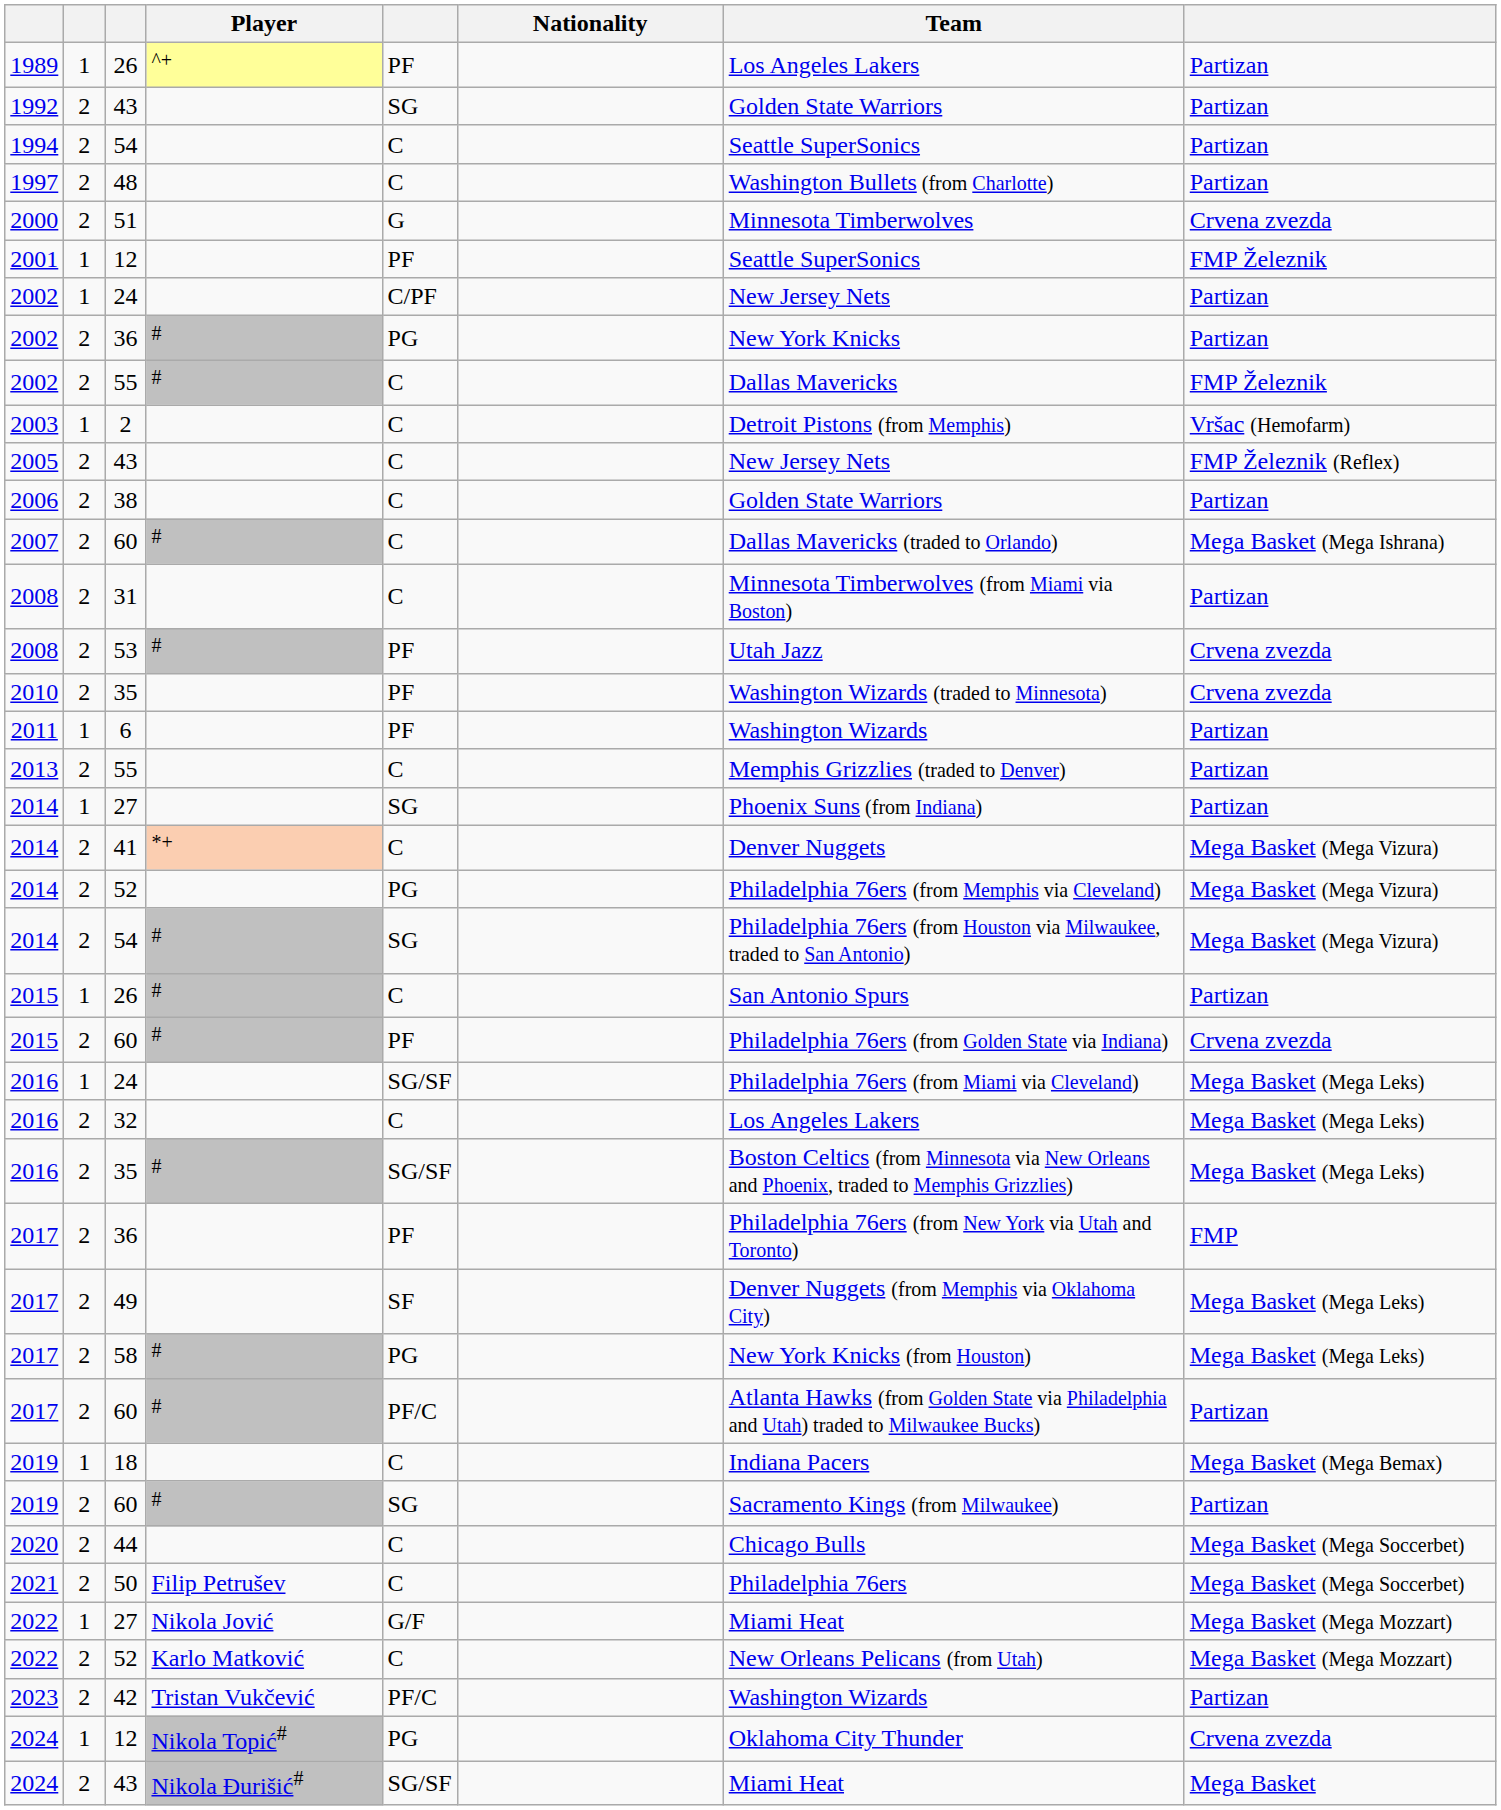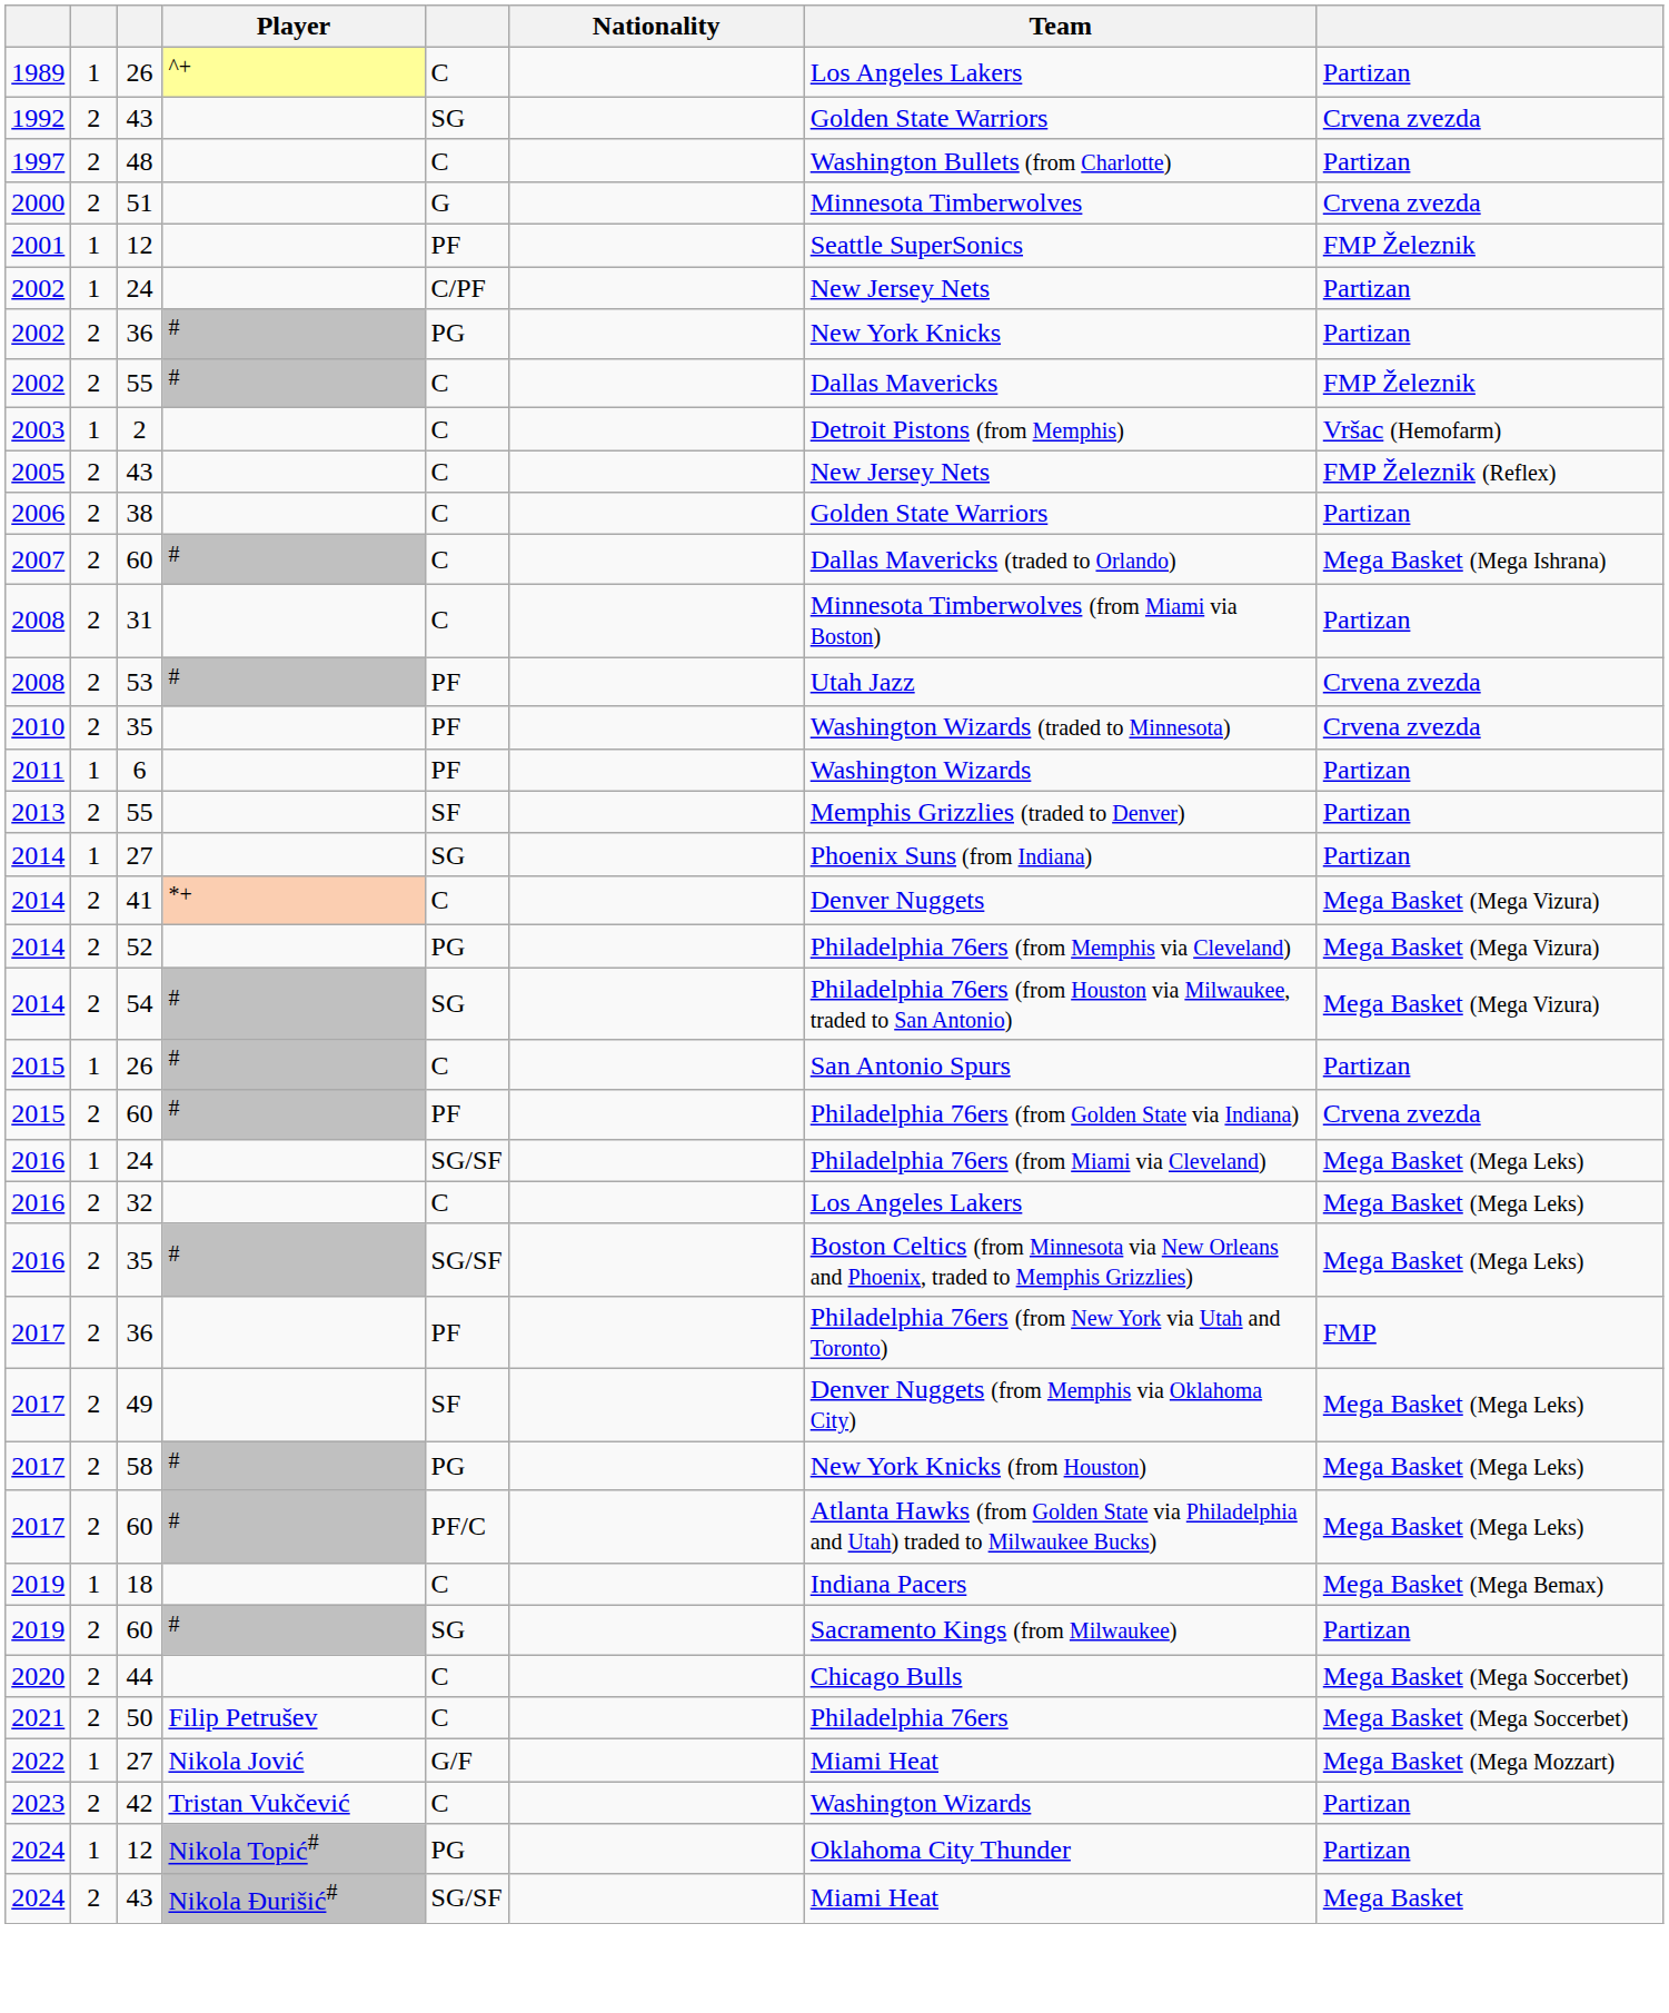 <table class="wikitable sortable" style="text-align:left">
 <tr>
 <th style="width:25px;"></th>
 <th style="width:20px;"></th>
 <th style="width:20px;"></th>
 <th style="width:150px;">Player</th>
 <th style="width:20px;"></th>
 <th style="width:170px;">Nationality</th>
 <th style="width:300px;">Team</th>
 <th style="width:200px;"></th>
 </tr>
 <tr>
 <td align=center><a href='#'>1989</a></td>
 <td align=center>1</td>
 <td align=center>26</td>
 <td bgcolor="#FFFF99"><sup>^+</sup></td>
-<td>PF</td>
+<td>C</td>
 <td></td>
 <td><a href='#'>Los Angeles Lakers</a></td>
 <td><a href='#'>Partizan</a></td>
 </tr>
 <tr>
 <td align=center><a href='#'>1992</a></td>
 <td align=center>2</td>
 <td align=center>43</td>
 <td></td>
 <td>SG</td>
 <td></td>
 <td><a href='#'>Golden State Warriors</a></td>
-<td><a href='#'>Partizan</a></td>
-</tr>
-<tr>
-<td align=center><a href='#'>1994</a></td>
-<td align=center>2</td>
-<td align=center>54</td>
-<td></td>
-<td>C</td>
-<td></td>
-<td><a href='#'>Seattle SuperSonics</a></td>
-<td><a href='#'>Partizan</a></td>
+<td><a href='#'>Crvena zvezda</a></td>
 </tr>
 <tr>
 <td align=center><a href='#'>1997</a></td>
 <td align=center>2</td>
 <td align=center>48</td>
 <td></td>
 <td>C</td>
 <td></td>
 <td><a href='#'>Washington Bullets</a><small> (from <a href='#'>Charlotte</a>)</small></td>
 <td><a href='#'>Partizan</a></td>
 </tr>
 <tr>
 <td align=center><a href='#'>2000</a></td>
 <td align=center>2</td>
 <td align=center>51</td>
 <td></td>
 <td>G</td>
 <td></td>
 <td><a href='#'>Minnesota Timberwolves</a></td>
 <td><a href='#'>Crvena zvezda</a></td>
 </tr>
 <tr>
 <td align=center><a href='#'>2001</a></td>
 <td align=center>1</td>
 <td align=center>12</td>
 <td></td>
 <td>PF</td>
 <td></td>
 <td><a href='#'>Seattle SuperSonics</a></td>
 <td><a href='#'>FMP Železnik</a></td>
 </tr>
 <tr>
 <td align=center><a href='#'>2002</a></td>
 <td align=center>1</td>
 <td align=center>24</td>
 <td></td>
 <td>C/PF</td>
 <td></td>
 <td><a href='#'>New Jersey Nets</a></td>
 <td><a href='#'>Partizan</a></td>
 </tr>
 <tr>
 <td align=center><a href='#'>2002</a></td>
 <td align=center>2</td>
 <td align=center>36</td>
 <td bgcolor="C0C0C0"><sup>#</sup></td>
 <td>PG</td>
 <td></td>
 <td><a href='#'>New York Knicks</a></td>
 <td><a href='#'>Partizan</a></td>
 </tr>
 <tr>
 <td align=center><a href='#'>2002</a></td>
 <td align=center>2</td>
 <td align=center>55</td>
 <td bgcolor="C0C0C0"><sup>#</sup></td>
 <td>C</td>
 <td></td>
 <td><a href='#'>Dallas Mavericks</a></td>
 <td><a href='#'>FMP Železnik</a></td>
 </tr>
 <tr>
 <td align=center><a href='#'>2003</a></td>
 <td align=center>1</td>
 <td align=center>2</td>
 <td></td>
 <td>C</td>
 <td></td>
 <td><a href='#'>Detroit Pistons</a> <small>(from <a href='#'>Memphis</a>)</small></td>
 <td><a href='#'>Vršac</a> <small>(Hemofarm)</small></td>
 </tr>
 <tr>
 <td align=center><a href='#'>2005</a></td>
 <td align=center>2</td>
 <td align=center>43</td>
 <td></td>
 <td>C</td>
 <td></td>
 <td><a href='#'>New Jersey Nets</a></td>
 <td><a href='#'>FMP Železnik</a> <small>(Reflex)</small></td>
 </tr>
 <tr>
 <td align=center><a href='#'>2006</a></td>
 <td align=center>2</td>
 <td align=center>38</td>
 <td></td>
 <td>C</td>
 <td></td>
 <td><a href='#'>Golden State Warriors</a></td>
 <td><a href='#'>Partizan</a></td>
 </tr>
 <tr>
 <td align=center><a href='#'>2007</a></td>
 <td align=center>2</td>
 <td align=center>60</td>
 <td bgcolor="C0C0C0"><sup>#</sup></td>
 <td>C</td>
 <td></td>
 <td><a href='#'>Dallas Mavericks</a> <small>(traded to <a href='#'>Orlando</a>)</small></td>
 <td><a href='#'>Mega Basket</a> <small>(Mega Ishrana)</small></td>
 </tr>
 <tr>
 <td align=center><a href='#'>2008</a></td>
 <td align=center>2</td>
 <td align=center>31</td>
 <td></td>
 <td>C</td>
 <td></td>
 <td><a href='#'>Minnesota Timberwolves</a> <small>(from <a href='#'>Miami</a> via <a href='#'>Boston</a>)</small></td>
 <td><a href='#'>Partizan</a></td>
 </tr>
 <tr>
 <td align=center><a href='#'>2008</a></td>
 <td align=center>2</td>
 <td align=center>53</td>
 <td bgcolor="#C0C0C0"><sup>#</sup></td>
 <td>PF</td>
 <td></td>
 <td><a href='#'>Utah Jazz</a></td>
 <td><a href='#'>Crvena zvezda</a></td>
 </tr>
 <tr>
 <td align=center><a href='#'>2010</a></td>
 <td align=center>2</td>
 <td align=center>35</td>
 <td></td>
 <td>PF</td>
 <td></td>
 <td><a href='#'>Washington Wizards</a> <small>(traded to <a href='#'>Minnesota</a>)</small></td>
 <td><a href='#'>Crvena zvezda</a></td>
 </tr>
 <tr>
 <td align=center><a href='#'>2011</a></td>
 <td align=center>1</td>
 <td align=center>6</td>
 <td></td>
 <td>PF</td>
 <td></td>
 <td><a href='#'>Washington Wizards</a></td>
 <td><a href='#'>Partizan</a></td>
 </tr>
 <tr>
 <td align=center><a href='#'>2013</a></td>
 <td align=center>2</td>
 <td align=center>55</td>
 <td></td>
-<td>C</td>
+<td>SF</td>
 <td></td>
 <td><a href='#'>Memphis Grizzlies</a> <small>(traded to <a href='#'>Denver</a>)</small></td>
 <td><a href='#'>Partizan</a></td>
 </tr>
 <tr>
 <td align=center><a href='#'>2014</a></td>
 <td style="text-align:center;">1</td>
 <td style="text-align:center;">27</td>
 <td></td>
 <td>SG</td>
 <td></td>
 <td><a href='#'>Phoenix Suns</a><small> (from <a href='#'>Indiana</a>)</small></td>
 <td><a href='#'>Partizan</a></td>
 </tr>
 <tr>
 <td align=center><a href='#'>2014</a></td>
 <td style="text-align:center;">2</td>
 <td style="text-align:center;">41</td>
 <td bgcolor="#FBCEB1"><sup>*+</sup></td>
 <td>C</td>
 <td></td>
 <td><a href='#'>Denver Nuggets</a></td>
 <td><a href='#'>Mega Basket</a> <small>(Mega Vizura)</small></td>
 </tr>
 <tr>
 <td align=center><a href='#'>2014</a></td>
 <td style="text-align:center;">2</td>
 <td style="text-align:center;">52</td>
 <td></td>
 <td>PG</td>
 <td></td>
 <td><a href='#'>Philadelphia 76ers</a> <small>(from <a href='#'>Memphis</a> via <a href='#'>Cleveland</a>)</small></td>
 <td><a href='#'>Mega Basket</a> <small>(Mega Vizura)</small></td>
 </tr>
 <tr>
 <td align=center><a href='#'>2014</a></td>
 <td style="text-align:center;">2</td>
 <td style="text-align:center;">54</td>
 <td bgcolor="C0C0C0"><sup>#</sup></td>
 <td>SG</td>
 <td></td>
 <td><a href='#'>Philadelphia 76ers</a> <small>(from <a href='#'>Houston</a> via <a href='#'>Milwaukee</a>,</small> <small>traded to <a href='#'>San Antonio</a>)</small></td>
 <td><a href='#'>Mega Basket</a> <small>(Mega Vizura)</small></td>
 </tr>
 <tr>
 <td align=center><a href='#'>2015</a></td>
 <td style="text-align:center;">1</td>
 <td style="text-align:center;">26</td>
 <td style="background:silver;"><sup>#</sup></td>
 <td>C</td>
 <td></td>
 <td><a href='#'>San Antonio Spurs</a></td>
 <td><a href='#'>Partizan</a></td>
 </tr>
 <tr>
 <td align=center><a href='#'>2015</a></td>
 <td style="text-align:center;">2</td>
 <td style="text-align:center;">60</td>
 <td style="background:silver;"><sup>#</sup></td>
 <td>PF</td>
 <td></td>
 <td><a href='#'>Philadelphia 76ers</a> <small>(from <a href='#'>Golden State</a> via <a href='#'>Indiana</a>)</small></td>
 <td><a href='#'>Crvena zvezda</a></td>
 </tr>
 <tr>
 <td align=center><a href='#'>2016</a></td>
 <td style="text-align:center;">1</td>
 <td style="text-align:center;">24</td>
 <td></td>
 <td>SG/SF</td>
 <td></td>
 <td><a href='#'>Philadelphia 76ers</a> <small>(from <a href='#'>Miami</a> via <a href='#'>Cleveland</a>)</small></td>
 <td><a href='#'>Mega Basket</a> <small>(Mega Leks)</small></td>
 </tr>
 <tr>
 <td align=center><a href='#'>2016</a></td>
 <td style="text-align:center;">2</td>
 <td style="text-align:center;">32</td>
 <td></td>
 <td>C</td>
 <td></td>
 <td><a href='#'>Los Angeles Lakers</a></td>
 <td><a href='#'>Mega Basket</a> <small>(Mega Leks)</small></td>
 </tr>
 <tr>
 <td align=center><a href='#'>2016</a></td>
 <td style="text-align:center;">2</td>
 <td style="text-align:center;">35</td>
 <td bgcolor="C0C0C0"><sup>#</sup></td>
 <td>SG/SF</td>
 <td></td>
 <td><a href='#'>Boston Celtics</a> <small>(from <a href='#'>Minnesota</a> via <a href='#'>New Orleans</a> and <a href='#'>Phoenix</a>, traded to <a href='#'>Memphis Grizzlies</a>)</small></td>
 <td><a href='#'>Mega Basket</a> <small>(Mega Leks)</small></td>
 </tr>
 <tr>
 <td align=center><a href='#'>2017</a></td>
 <td style="text-align:center;">2</td>
 <td style="text-align:center;">36</td>
 <td></td>
 <td>PF</td>
 <td></td>
 <td><a href='#'>Philadelphia 76ers</a> <small>(from <a href='#'>New York</a> via <a href='#'>Utah</a> and <a href='#'>Toronto</a>)</small></td>
 <td><a href='#'>FMP</a></td>
 </tr>
 <tr>
 <td align=center><a href='#'>2017</a></td>
 <td style="text-align:center;">2</td>
 <td style="text-align:center;">49</td>
 <td></td>
 <td>SF</td>
 <td></td>
 <td><a href='#'>Denver Nuggets</a> <small>(from <a href='#'>Memphis</a> via <a href='#'>Oklahoma City</a>)</small></td>
 <td><a href='#'>Mega Basket</a> <small>(Mega Leks)</small></td>
 </tr>
 <tr>
 <td align=center><a href='#'>2017</a></td>
 <td style="text-align:center;">2</td>
 <td style="text-align:center;">58</td>
 <td bgcolor="C0C0C0"><sup>#</sup></td>
 <td>PG</td>
 <td></td>
 <td><a href='#'>New York Knicks</a> <small>(from <a href='#'>Houston</a>)</small></td>
 <td><a href='#'>Mega Basket</a> <small>(Mega Leks)</small></td>
 </tr>
 <tr>
 <td align=center><a href='#'>2017</a></td>
 <td style="text-align:center;">2</td>
 <td style="text-align:center;">60</td>
 <td bgcolor="C0C0C0"><sup>#</sup></td>
 <td>PF/C</td>
 <td></td>
 <td><a href='#'>Atlanta Hawks</a> <small>(from <a href='#'>Golden State</a> via <a href='#'>Philadelphia</a> and <a href='#'>Utah</a>) traded to <a href='#'>Milwaukee Bucks</a>)</small></td>
-<td><a href='#'>Partizan</a></td>
+<td><a href='#'>Mega Basket</a> <small>(Mega Leks)</small></td>
 </tr>
 <tr>
 <td align=center><a href='#'>2019</a></td>
 <td style="text-align:center;">1</td>
 <td style="text-align:center;">18</td>
 <td></td>
 <td>C</td>
 <td></td>
 <td><a href='#'>Indiana Pacers</a></td>
 <td><a href='#'>Mega Basket</a> <small>(Mega Bemax)</small></td>
 </tr>
 <tr>
 <td align=center><a href='#'>2019</a></td>
 <td style="text-align:center;">2</td>
 <td style="text-align:center;">60</td>
 <td bgcolor="C0C0C0"><sup>#</sup></td>
 <td>SG</td>
 <td></td>
 <td><a href='#'>Sacramento Kings</a> <small>(from <a href='#'>Milwaukee</a>)</small></td>
 <td><a href='#'>Partizan</a></td>
 </tr>
 <tr>
 <td align=center><a href='#'>2020</a></td>
 <td style="text-align:center;">2</td>
 <td style="text-align:center;">44</td>
 <td></td>
 <td>C</td>
 <td></td>
 <td><a href='#'>Chicago Bulls</a> </td>
 <td><a href='#'>Mega Basket</a> <small>(Mega Soccerbet)</small></td>
 </tr>
 <tr>
 <td align=center><a href='#'>2021</a></td>
 <td style="text-align:center;">2</td>
 <td style="text-align:center;">50</td>
 <td><a href='#'>Filip Petrušev</a></td>
 <td>C</td>
 <td></td>
 <td><a href='#'>Philadelphia 76ers</a> </td>
 <td><a href='#'>Mega Basket</a> <small>(Mega Soccerbet)</small></td>
 </tr>
 <tr>
 <td align=center><a href='#'>2022</a></td>
 <td style="text-align:center;">1</td>
 <td style="text-align:center;">27</td>
 <td><a href='#'>Nikola Jović</a></td>
 <td>G/F</td>
 <td></td>
 <td><a href='#'>Miami Heat</a></td>
 <td><a href='#'>Mega Basket</a> <small>(Mega Mozzart)</small></td>
 </tr>
 <tr>
-<td align=center><a href='#'>2022</a></td>
-<td style="text-align:center;">2</td>
-<td style="text-align:center;">52</td>
-<td><a href='#'>Karlo Matković</a></td>
-<td>C</td>
-<td></td>
-<td><a href='#'>New Orleans Pelicans</a> <small>(from <a href='#'>Utah</a>)</small></td>
-<td><a href='#'>Mega Basket</a> <small>(Mega Mozzart)</small></td>
-</tr>
-<tr>
 <td align=center><a href='#'>2023</a></td>
 <td style="text-align:center;">2</td>
 <td style="text-align:center;">42</td>
 <td><a href='#'>Tristan Vukčević</a></td>
-<td>PF/C</td>
+<td>C</td>
 <td></td>
 <td><a href='#'>Washington Wizards</a> </td>
 <td><a href='#'>Partizan</a></td>
 </tr>
 <tr>
 <td align=center><a href='#'>2024</a></td>
 <td style="text-align:center;">1</td>
 <td style="text-align:center;">12</td>
 <td bgcolor="C0C0C0"><a href='#'>Nikola Topić</a><sup>#</sup></td>
 <td>PG</td>
 <td></td>
 <td><a href='#'>Oklahoma City Thunder</a> </td>
-<td><a href='#'>Crvena zvezda</a></td>
+<td><a href='#'>Partizan</a></td>
 </tr>
 <tr>
 <td align=center><a href='#'>2024</a></td>
 <td style="text-align:center;">2</td>
 <td style="text-align:center;">43</td>
 <td bgcolor="C0C0C0"><a href='#'>Nikola Đurišić</a><sup>#</sup></td>
 <td>SG/SF</td>
 <td></td>
 <td><a href='#'>Miami Heat</a> </td>
 <td><a href='#'>Mega Basket</a></td>
 </tr>
 </table>
